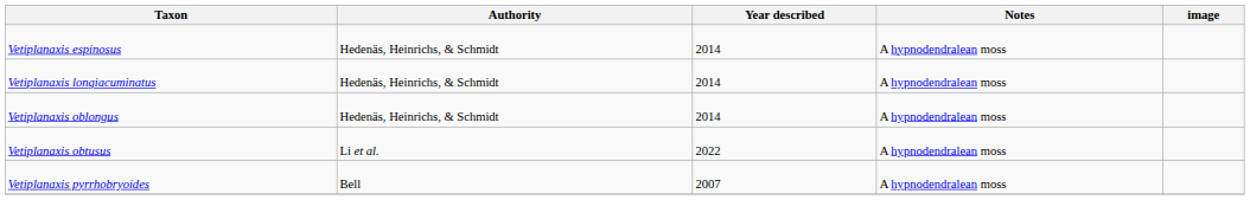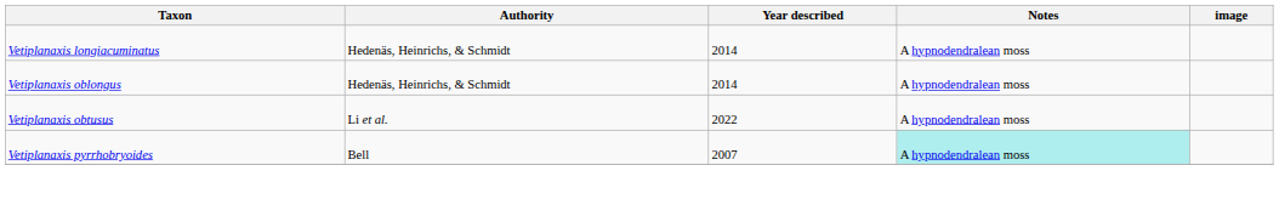 <table class="wikitable sortable" align="center" width="100%">
 <tr>
 <th>Taxon</th>
 <th>Authority</th>
 <th>Year described</th>
 <th>Notes</th>
 <th>image</th>
-</tr>
-<tr>
-<td><br><em><a href='#'>Vetiplanaxis espinosus</a></em></td>
-<td><br>Hedenäs, Heinrichs, & Schmidt</td>
-<td><br>2014</td>
-<td><br>A <a href='#'>hypnodendralean</a> moss</td>
-<td></td>
 </tr>
 <tr>
 <td><br><em><a href='#'>Vetiplanaxis longiacuminatus</a></em></td>
 <td><br>Hedenäs, Heinrichs, & Schmidt</td>
 <td><br>2014</td>
 <td><br>A <a href='#'>hypnodendralean</a> moss</td>
 <td></td>
 </tr>
 <tr>
 <td><br><em><a href='#'>Vetiplanaxis oblongus</a></em></td>
 <td><br>Hedenäs, Heinrichs, & Schmidt</td>
 <td><br>2014</td>
 <td><br>A <a href='#'>hypnodendralean</a> moss</td>
 <td></td>
 </tr>
 <tr>
 <td><br><em><a href='#'>Vetiplanaxis obtusus</a></em></td>
 <td><br>Li <em>et al.</em></td>
 <td><br>2022</td>
 <td><br>A <a href='#'>hypnodendralean</a> moss</td>
 <td></td>
 </tr>
 <tr>
 <td><br><em><a href='#'>Vetiplanaxis pyrrhobryoides</a></em></td>
 <td><br>Bell</td>
 <td><br>2007</td>
-<td><br>A <a href='#'>hypnodendralean</a> moss</td>
+<td style="background: paleturquoise;"><br>A <a href='#'>hypnodendralean</a> moss</td>
 <td><br></td>
 </tr>
 <tr>
 </tr>
 </table>
